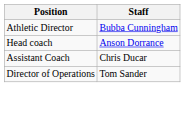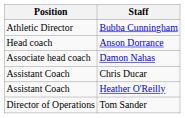 <table class="wikitable">
 <tr>
 <th>Position</th>
 <th>Staff</th>
 </tr>
 <tr>
 <td>Athletic Director</td>
 <td><a href='#'>Bubba Cunningham</a></td>
 </tr>
 <tr>
 <td>Head coach</td>
 <td><a href='#'>Anson Dorrance</a></td>
 </tr>
 <tr>
+<td>Associate head coach</td>
+<td><a href='#'>Damon Nahas</a></td>
+</tr>
+<tr>
 <td>Assistant Coach</td>
 <td>Chris Ducar</td>
+</tr>
+<tr>
+<td>Assistant Coach</td>
+<td><a href='#'>Heather O'Reilly</a></td>
 </tr>
 <tr>
 <td>Director of Operations</td>
 <td>Tom Sander</td>
 </tr>
 </table>
